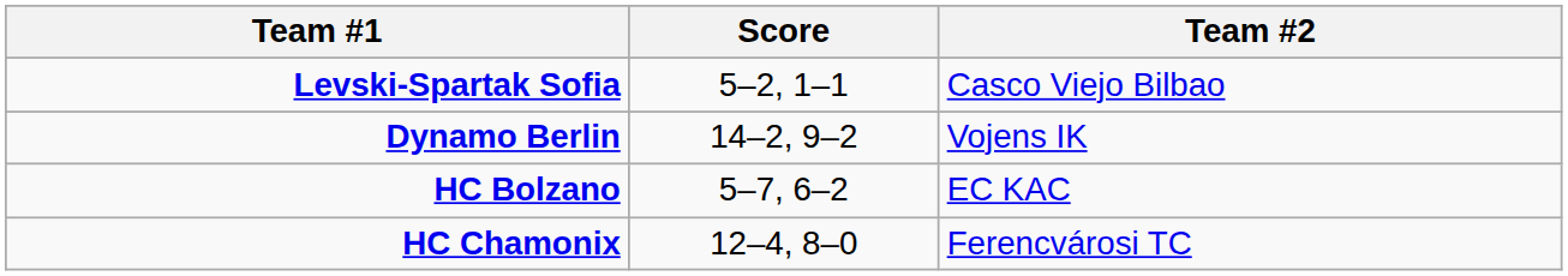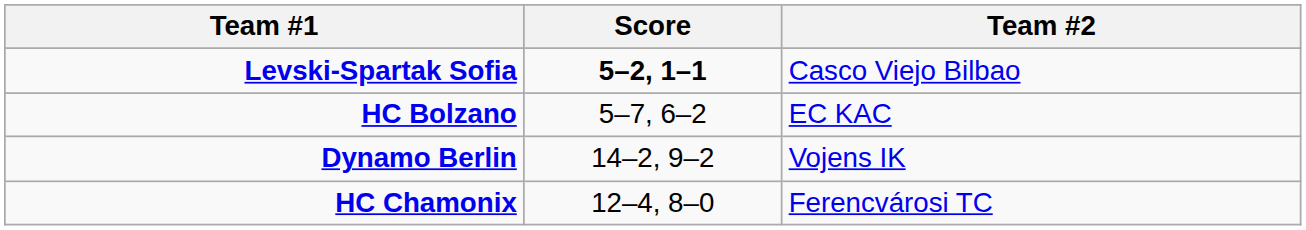 <table class="wikitable" style="text-align: center;">
 <tr>
 <th width=22%>Team #1</th>
 <th width=11%>Score</th>
 <th width=22%>Team #2</th>
 </tr>
 <tr>
 <td style="text-align: right;"><strong><a href='#'>Levski-Spartak Sofia</a></strong> </td>
-<td>5–2, 1–1</td>
+<td><strong>5–2, 1–1</strong></td>
 <td style="text-align: left;"> <a href='#'>Casco Viejo Bilbao</a></td>
+</tr>
+<tr>
+<td style="text-align: right;"><strong><a href='#'>HC Bolzano</a></strong> </td>
+<td>5–7, 6–2</td>
+<td style="text-align: left;"> <a href='#'>EC KAC</a></td>
 </tr>
 <tr>
 <td style="text-align: right;"><strong><a href='#'>Dynamo Berlin</a></strong> </td>
 <td>14–2, 9–2</td>
 <td style="text-align: left;"> <a href='#'>Vojens IK</a></td>
 </tr>
 <tr>
-<td style="text-align: right;"><strong><a href='#'>HC Bolzano</a></strong> </td>
-<td>5–7, 6–2</td>
-<td style="text-align: left;"> <a href='#'>EC KAC</a></td>
-</tr>
-<tr>
 <td style="text-align: right;"><strong><a href='#'>HC Chamonix</a></strong> </td>
 <td>12–4, 8–0</td>
 <td style="text-align: left;"> <a href='#'>Ferencvárosi TC</a></td>
 </tr>
 </table>
